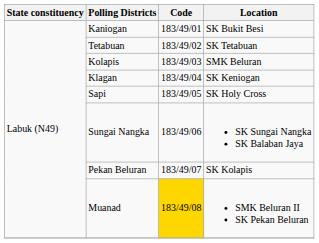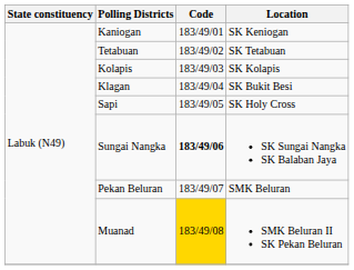 <table class="wikitable sortable mw-collapsible" style="white-space:nowrap;font-size:85%">
 <tr>
 <th>State constituency</th>
 <th>Polling Districts</th>
 <th>Code</th>
 <th>Location</th>
 </tr>
 <tr>
 <td rowspan="8">Labuk (N49)</td>
 <td>Kaniogan</td>
 <td>183/49/01</td>
-<td>SK Bukit Besi</td>
+<td>SK Keniogan</td>
 </tr>
 <tr>
 <td>Tetabuan</td>
 <td>183/49/02</td>
 <td>SK Tetabuan</td>
 </tr>
 <tr>
 <td>Kolapis</td>
 <td>183/49/03</td>
-<td>SMK Beluran</td>
+<td>SK Kolapis</td>
 </tr>
 <tr>
 <td>Klagan</td>
 <td>183/49/04</td>
-<td>SK Keniogan</td>
+<td>SK Bukit Besi</td>
 </tr>
 <tr>
 <td>Sapi</td>
 <td>183/49/05</td>
 <td>SK Holy Cross</td>
 </tr>
 <tr>
 <td>Sungai Nangka</td>
-<td>183/49/06</td>
+<td><strong>183/49/06</strong></td>
 <td><br><ul><li>SK Sungai Nangka</li><li>SK Balaban Jaya</li></ul></td>
 </tr>
 <tr>
 <td>Pekan Beluran</td>
 <td>183/49/07</td>
-<td>SK Kolapis</td>
+<td>SMK Beluran</td>
 </tr>
 <tr>
 <td>Muanad</td>
 <td style="background: gold;">183/49/08</td>
 <td><br><ul><li>SMK Beluran II</li><li>SK Pekan Beluran</li></ul></td>
 </tr>
 <tr>
 </tr>
 </table>
